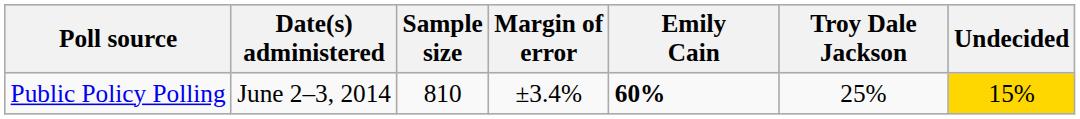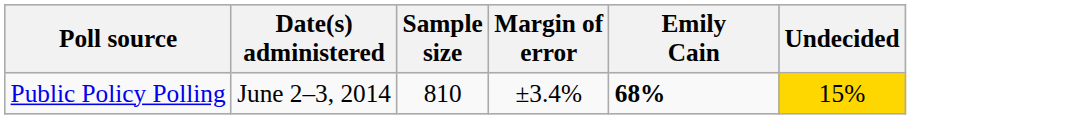 <table class="wikitable">
 <tr>
 <th>Poll source</th>
 <th>Date(s)<br>administered</th>
 <th>Sample<br>size</th>
 <th>Margin of<br>error</th>
 <th style="width:100px;">Emily<br>Cain</th>
-<th style="width:100px;">Troy Dale<br>Jackson</th>
 <th>Undecided</th>
 </tr>
 <tr>
 <td><a href='#'>Public Policy Polling</a></td>
 <td align=center>June 2–3, 2014</td>
 <td align=center>810</td>
 <td align=center>±3.4%</td>
-<td><strong>60%</strong></td>
-<td align=center>25%</td>
+<td><strong>68%</strong></td>
 <td align=center style="background: gold;">15%</td>
 </tr>
 </table>
